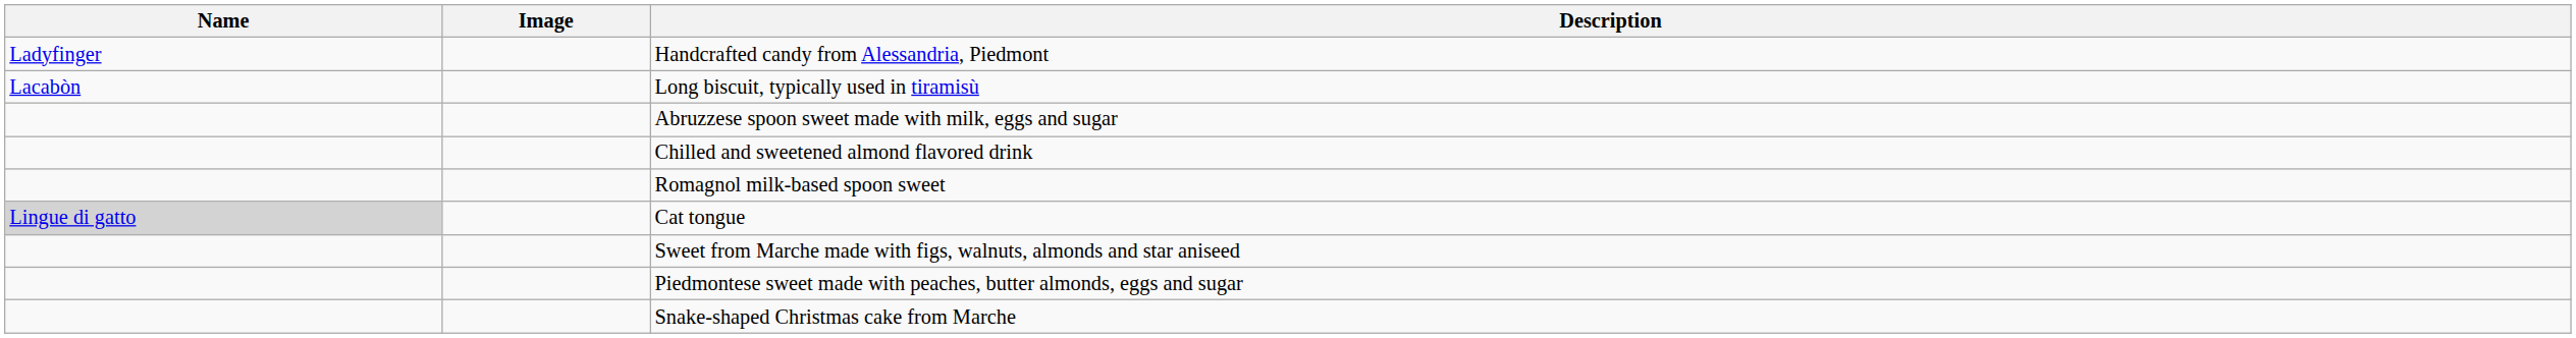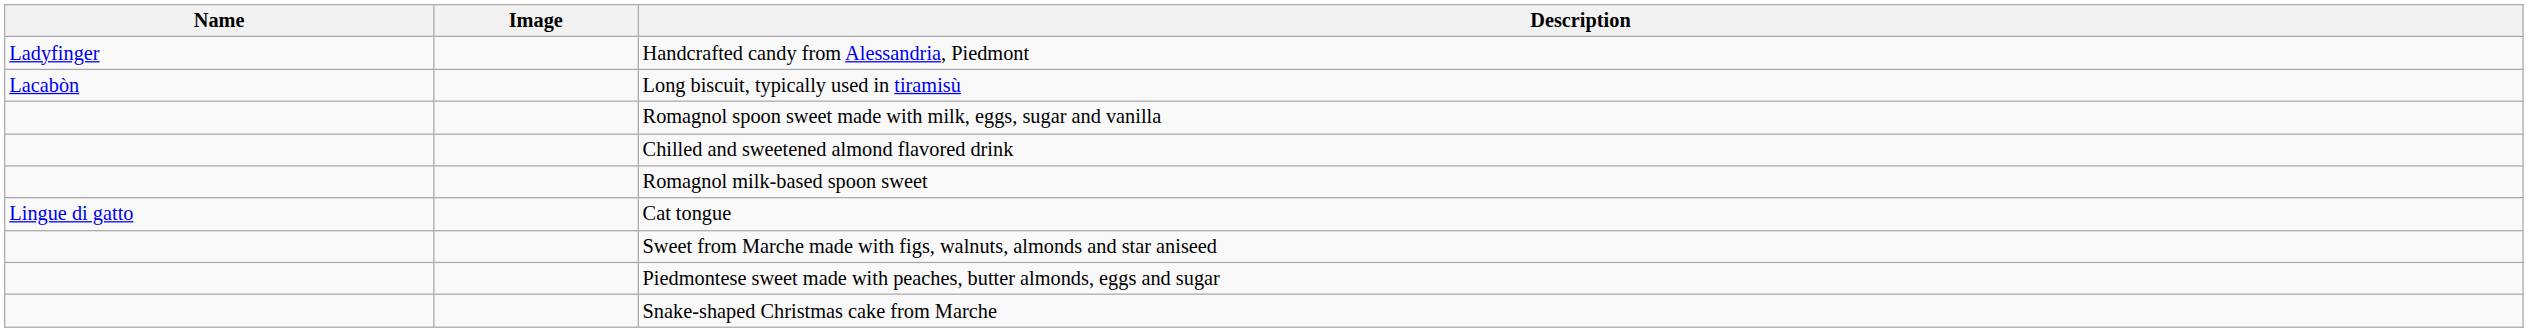 <table class="wikitable sortable" width="100%">
 <tr>
 <th>Name</th>
 <th class="unsortable">Image</th>
 <th>Description</th>
 </tr>
 <tr>
 <td><a href='#'>Ladyfinger</a></td>
 <td></td>
 <td>Handcrafted candy from <a href='#'>Alessandria</a>, Piedmont</td>
 </tr>
 <tr>
 <td><a href='#'>Lacabòn</a></td>
 <td></td>
 <td>Long biscuit, typically used in <a href='#'>tiramisù</a></td>
 </tr>
 <tr>
 <td></td>
 <td></td>
-<td>Abruzzese spoon sweet made with milk, eggs and sugar</td>
+<td>Romagnol spoon sweet made with milk, eggs, sugar and vanilla</td>
 </tr>
 <tr>
 <td></td>
 <td></td>
 <td>Chilled and sweetened almond flavored drink</td>
 </tr>
 <tr>
 <td></td>
 <td></td>
 <td>Romagnol milk-based spoon sweet</td>
 </tr>
 <tr>
-<td style="background: lightgrey;"><a href='#'>Lingue di gatto</a></td>
+<td><a href='#'>Lingue di gatto</a></td>
 <td></td>
 <td>Cat tongue</td>
 </tr>
 <tr>
 <td></td>
 <td></td>
 <td>Sweet from Marche made with figs, walnuts, almonds and star aniseed</td>
 </tr>
 <tr>
 <td></td>
 <td></td>
 <td>Piedmontese sweet made with peaches, butter almonds, eggs and sugar</td>
 </tr>
 <tr>
 <td></td>
 <td></td>
 <td>Snake-shaped Christmas cake from Marche</td>
 </tr>
 </table>
